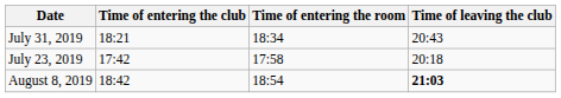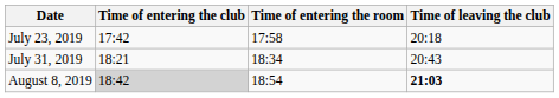 <table class="wikitable">
 <tr>
 <th>Date</th>
 <th>Time of entering the club</th>
 <th>Time of entering the room</th>
 <th>Time of leaving the club</th>
 </tr>
 <tr>
+<td>July 23, 2019</td>
+<td>17:42</td>
+<td>17:58</td>
+<td>20:18</td>
+</tr>
+<tr>
 <td>July 31, 2019</td>
 <td>18:21</td>
 <td>18:34</td>
 <td>20:43</td>
 </tr>
 <tr>
-<td>July 23, 2019</td>
-<td>17:42</td>
-<td>17:58</td>
-<td>20:18</td>
-</tr>
-<tr>
 <td>August 8, 2019</td>
-<td>18:42</td>
+<td style="background: lightgrey;">18:42</td>
 <td>18:54</td>
 <td><strong>21:03</strong></td>
 </tr>
 </table>
